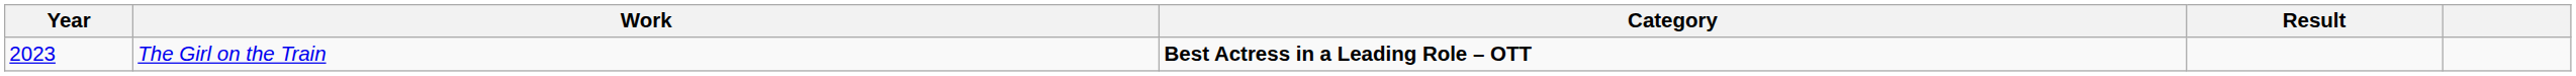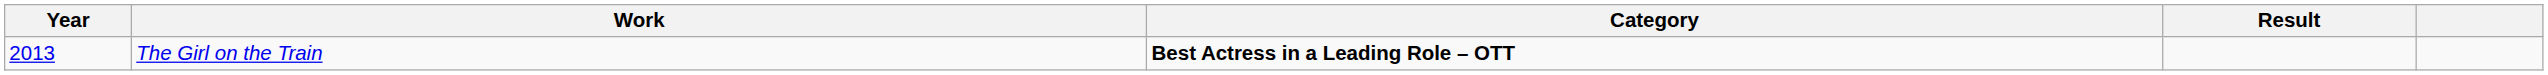 <table class="wikitable" style="width:100%;">
 <tr>
 <th width=5%>Year</th>
 <th style="width:40%;">Work</th>
 <th style="width:40%;">Category</th>
 <th style="width:10%;">Result</th>
 <th width=5%></th>
 </tr>
 <tr>
-<td><a href='#'>2023</a></td>
+<td><a href='#'>2013</a></td>
 <td><em><a href='#'>The Girl on the Train</a></em></td>
 <td><strong>Best Actress in a Leading Role – OTT</strong></td>
 <td></td>
 <td style="text-align:center;"></td>
 </tr>
 </table>
